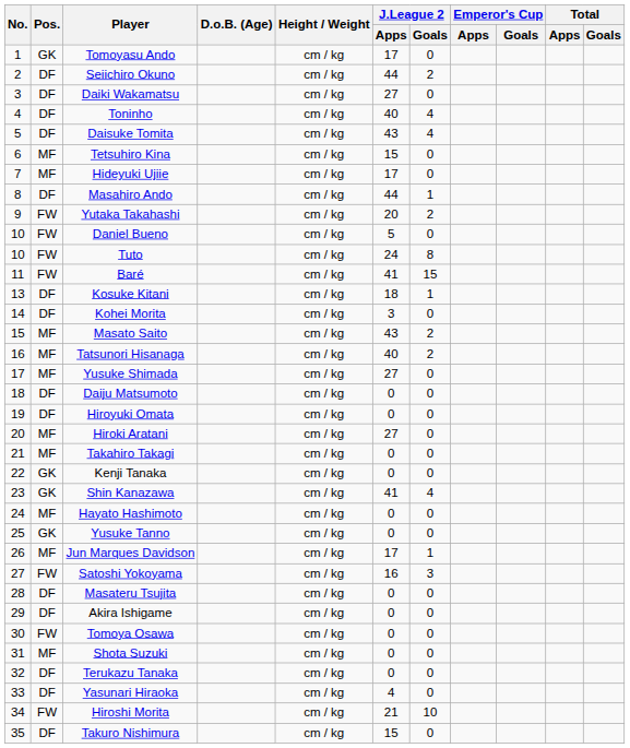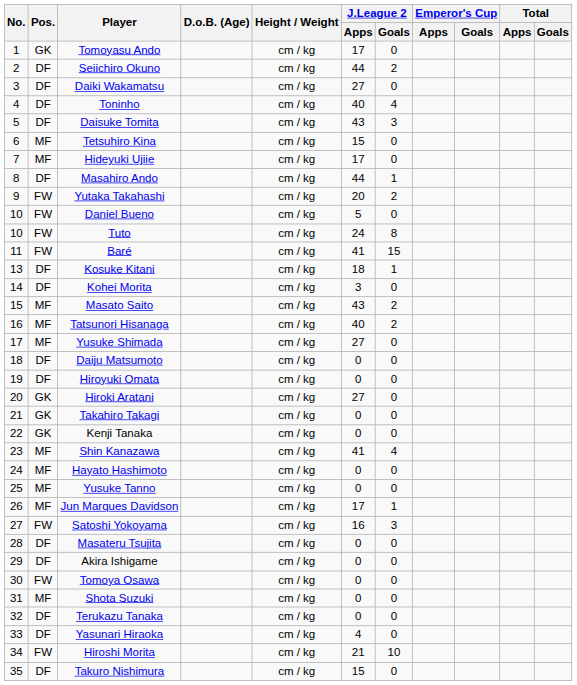 <table class="wikitable" style="text-align:center;">
 <tr>
 <th rowspan="2">No.</th>
 <th rowspan="2">Pos.</th>
 <th rowspan="2">Player</th>
 <th rowspan="2">D.o.B. (Age)</th>
 <th rowspan="2">Height / Weight</th>
 <th colspan="2"><a href='#'>J.League 2</a></th>
 <th colspan="2"><a href='#'>Emperor's Cup</a></th>
 <th colspan="2">Total</th>
 </tr>
 <tr>
 <th>Apps</th>
 <th>Goals</th>
 <th>Apps</th>
 <th>Goals</th>
 <th>Apps</th>
 <th>Goals</th>
 </tr>
 <tr>
 <td>1</td>
 <td>GK</td>
 <td><a href='#'>Tomoyasu Ando</a></td>
 <td></td>
 <td>cm / kg</td>
 <td>17</td>
 <td>0</td>
 <td></td>
 <td></td>
 <td></td>
 <td></td>
 </tr>
 <tr>
 <td>2</td>
 <td>DF</td>
 <td><a href='#'>Seiichiro Okuno</a></td>
 <td></td>
 <td>cm / kg</td>
 <td>44</td>
 <td>2</td>
 <td></td>
 <td></td>
 <td></td>
 <td></td>
 </tr>
 <tr>
 <td>3</td>
 <td>DF</td>
 <td><a href='#'>Daiki Wakamatsu</a></td>
 <td></td>
 <td>cm / kg</td>
 <td>27</td>
 <td>0</td>
 <td></td>
 <td></td>
 <td></td>
 <td></td>
 </tr>
 <tr>
 <td>4</td>
 <td>DF</td>
 <td><a href='#'>Toninho</a></td>
 <td></td>
 <td>cm / kg</td>
 <td>40</td>
 <td>4</td>
 <td></td>
 <td></td>
 <td></td>
 <td></td>
 </tr>
 <tr>
 <td>5</td>
 <td>DF</td>
 <td><a href='#'>Daisuke Tomita</a></td>
 <td></td>
 <td>cm / kg</td>
 <td>43</td>
-<td>4</td>
+<td>3</td>
 <td></td>
 <td></td>
 <td></td>
 <td></td>
 </tr>
 <tr>
 <td>6</td>
 <td>MF</td>
 <td><a href='#'>Tetsuhiro Kina</a></td>
 <td></td>
 <td>cm / kg</td>
 <td>15</td>
 <td>0</td>
 <td></td>
 <td></td>
 <td></td>
 <td></td>
 </tr>
 <tr>
 <td>7</td>
 <td>MF</td>
 <td><a href='#'>Hideyuki Ujiie</a></td>
 <td></td>
 <td>cm / kg</td>
 <td>17</td>
 <td>0</td>
 <td></td>
 <td></td>
 <td></td>
 <td></td>
 </tr>
 <tr>
 <td>8</td>
 <td>DF</td>
 <td><a href='#'>Masahiro Ando</a></td>
 <td></td>
 <td>cm / kg</td>
 <td>44</td>
 <td>1</td>
 <td></td>
 <td></td>
 <td></td>
 <td></td>
 </tr>
 <tr>
 <td>9</td>
 <td>FW</td>
 <td><a href='#'>Yutaka Takahashi</a></td>
 <td></td>
 <td>cm / kg</td>
 <td>20</td>
 <td>2</td>
 <td></td>
 <td></td>
 <td></td>
 <td></td>
 </tr>
 <tr>
 <td>10</td>
 <td>FW</td>
 <td><a href='#'>Daniel Bueno</a></td>
 <td></td>
 <td>cm / kg</td>
 <td>5</td>
 <td>0</td>
 <td></td>
 <td></td>
 <td></td>
 <td></td>
 </tr>
 <tr>
 <td>10</td>
 <td>FW</td>
 <td><a href='#'>Tuto</a></td>
 <td></td>
 <td>cm / kg</td>
 <td>24</td>
 <td>8</td>
 <td></td>
 <td></td>
 <td></td>
 <td></td>
 </tr>
 <tr>
 <td>11</td>
 <td>FW</td>
 <td><a href='#'>Baré</a></td>
 <td></td>
 <td>cm / kg</td>
 <td>41</td>
 <td>15</td>
 <td></td>
 <td></td>
 <td></td>
 <td></td>
 </tr>
 <tr>
 <td>13</td>
 <td>DF</td>
 <td><a href='#'>Kosuke Kitani</a></td>
 <td></td>
 <td>cm / kg</td>
 <td>18</td>
 <td>1</td>
 <td></td>
 <td></td>
 <td></td>
 <td></td>
 </tr>
 <tr>
 <td>14</td>
 <td>DF</td>
 <td><a href='#'>Kohei Morita</a></td>
 <td></td>
 <td>cm / kg</td>
 <td>3</td>
 <td>0</td>
 <td></td>
 <td></td>
 <td></td>
 <td></td>
 </tr>
 <tr>
 <td>15</td>
 <td>MF</td>
 <td><a href='#'>Masato Saito</a></td>
 <td></td>
 <td>cm / kg</td>
 <td>43</td>
 <td>2</td>
 <td></td>
 <td></td>
 <td></td>
 <td></td>
 </tr>
 <tr>
 <td>16</td>
 <td>MF</td>
 <td><a href='#'>Tatsunori Hisanaga</a></td>
 <td></td>
 <td>cm / kg</td>
 <td>40</td>
 <td>2</td>
 <td></td>
 <td></td>
 <td></td>
 <td></td>
 </tr>
 <tr>
 <td>17</td>
 <td>MF</td>
 <td><a href='#'>Yusuke Shimada</a></td>
 <td></td>
 <td>cm / kg</td>
 <td>27</td>
 <td>0</td>
 <td></td>
 <td></td>
 <td></td>
 <td></td>
 </tr>
 <tr>
 <td>18</td>
 <td>DF</td>
 <td><a href='#'>Daiju Matsumoto</a></td>
 <td></td>
 <td>cm / kg</td>
 <td>0</td>
 <td>0</td>
 <td></td>
 <td></td>
 <td></td>
 <td></td>
 </tr>
 <tr>
 <td>19</td>
 <td>DF</td>
 <td><a href='#'>Hiroyuki Omata</a></td>
 <td></td>
 <td>cm / kg</td>
 <td>0</td>
 <td>0</td>
 <td></td>
 <td></td>
 <td></td>
 <td></td>
 </tr>
 <tr>
 <td>20</td>
-<td>MF</td>
+<td>GK</td>
 <td><a href='#'>Hiroki Aratani</a></td>
 <td></td>
 <td>cm / kg</td>
 <td>27</td>
 <td>0</td>
 <td></td>
 <td></td>
 <td></td>
 <td></td>
 </tr>
 <tr>
 <td>21</td>
-<td>MF</td>
+<td>GK</td>
 <td><a href='#'>Takahiro Takagi</a></td>
 <td></td>
 <td>cm / kg</td>
 <td>0</td>
 <td>0</td>
 <td></td>
 <td></td>
 <td></td>
 <td></td>
 </tr>
 <tr>
 <td>22</td>
 <td>GK</td>
 <td>Kenji Tanaka</td>
 <td></td>
 <td>cm / kg</td>
 <td>0</td>
 <td>0</td>
 <td></td>
 <td></td>
 <td></td>
 <td></td>
 </tr>
 <tr>
 <td>23</td>
-<td>GK</td>
+<td>MF</td>
 <td><a href='#'>Shin Kanazawa</a></td>
 <td></td>
 <td>cm / kg</td>
 <td>41</td>
 <td>4</td>
 <td></td>
 <td></td>
 <td></td>
 <td></td>
 </tr>
 <tr>
 <td>24</td>
 <td>MF</td>
 <td><a href='#'>Hayato Hashimoto</a></td>
 <td></td>
 <td>cm / kg</td>
 <td>0</td>
 <td>0</td>
 <td></td>
 <td></td>
 <td></td>
 <td></td>
 </tr>
 <tr>
 <td>25</td>
-<td>GK</td>
+<td>MF</td>
 <td><a href='#'>Yusuke Tanno</a></td>
 <td></td>
 <td>cm / kg</td>
 <td>0</td>
 <td>0</td>
 <td></td>
 <td></td>
 <td></td>
 <td></td>
 </tr>
 <tr>
 <td>26</td>
 <td>MF</td>
 <td><a href='#'>Jun Marques Davidson</a></td>
 <td></td>
 <td>cm / kg</td>
 <td>17</td>
 <td>1</td>
 <td></td>
 <td></td>
 <td></td>
 <td></td>
 </tr>
 <tr>
 <td>27</td>
 <td>FW</td>
 <td><a href='#'>Satoshi Yokoyama</a></td>
 <td></td>
 <td>cm / kg</td>
 <td>16</td>
 <td>3</td>
 <td></td>
 <td></td>
 <td></td>
 <td></td>
 </tr>
 <tr>
 <td>28</td>
 <td>DF</td>
 <td><a href='#'>Masateru Tsujita</a></td>
 <td></td>
 <td>cm / kg</td>
 <td>0</td>
 <td>0</td>
 <td></td>
 <td></td>
 <td></td>
 <td></td>
 </tr>
 <tr>
 <td>29</td>
 <td>DF</td>
 <td>Akira Ishigame</td>
 <td></td>
 <td>cm / kg</td>
 <td>0</td>
 <td>0</td>
 <td></td>
 <td></td>
 <td></td>
 <td></td>
 </tr>
 <tr>
 <td>30</td>
 <td>FW</td>
 <td><a href='#'>Tomoya Osawa</a></td>
 <td></td>
 <td>cm / kg</td>
 <td>0</td>
 <td>0</td>
 <td></td>
 <td></td>
 <td></td>
 <td></td>
 </tr>
 <tr>
 <td>31</td>
 <td>MF</td>
 <td><a href='#'>Shota Suzuki</a></td>
 <td></td>
 <td>cm / kg</td>
 <td>0</td>
 <td>0</td>
 <td></td>
 <td></td>
 <td></td>
 <td></td>
 </tr>
 <tr>
 <td>32</td>
 <td>DF</td>
 <td><a href='#'>Terukazu Tanaka</a></td>
 <td></td>
 <td>cm / kg</td>
 <td>0</td>
 <td>0</td>
 <td></td>
 <td></td>
 <td></td>
 <td></td>
 </tr>
 <tr>
 <td>33</td>
 <td>DF</td>
 <td><a href='#'>Yasunari Hiraoka</a></td>
 <td></td>
 <td>cm / kg</td>
 <td>4</td>
 <td>0</td>
 <td></td>
 <td></td>
 <td></td>
 <td></td>
 </tr>
 <tr>
 <td>34</td>
 <td>FW</td>
 <td><a href='#'>Hiroshi Morita</a></td>
 <td></td>
 <td>cm / kg</td>
 <td>21</td>
 <td>10</td>
 <td></td>
 <td></td>
 <td></td>
 <td></td>
 </tr>
 <tr>
 <td>35</td>
 <td>DF</td>
 <td><a href='#'>Takuro Nishimura</a></td>
 <td></td>
 <td>cm / kg</td>
 <td>15</td>
 <td>0</td>
 <td></td>
 <td></td>
 <td></td>
 <td></td>
 </tr>
 </table>
